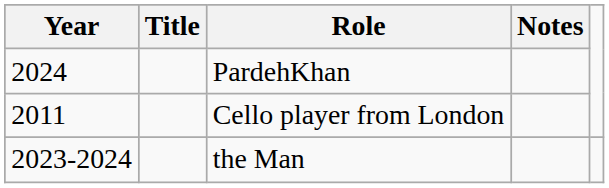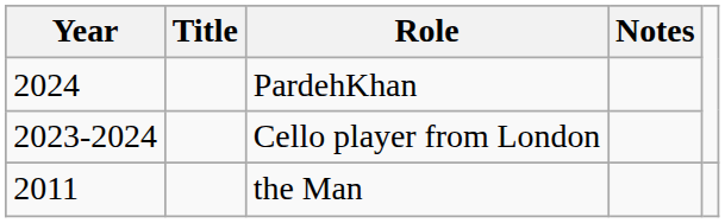 <table class="wikitable sortable">
 <tr>
 <th>Year</th>
 <th>Title</th>
 <th>Role</th>
 <th class="unsortable">Notes</th>
 </tr>
 <tr>
 <td>2024</td>
 <td></td>
 <td>PardehKhan</td>
 <td></td>
 </tr>
 <tr>
-<td>2011</td>
+<td>2023-2024</td>
 <td></td>
 <td>Cello player from London</td>
 <td></td>
 </tr>
 <tr>
-<td>2023-2024</td>
+<td>2011</td>
 <td><em></em></td>
 <td>the Man</td>
 <td></td>
 <td></td>
 </tr>
 </table>
